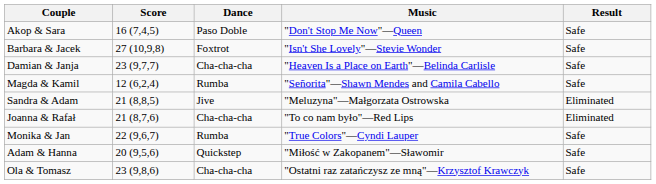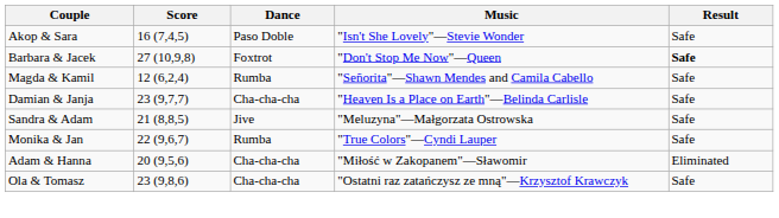 <table class="wikitable">
 <tr>
 <th style="width:150px;">Couple</th>
 <th style="width:110px;">Score</th>
 <th style="width:120px;">Dance</th>
 <th style="width:400px;">Music</th>
 <th style="width:120px;">Result</th>
 </tr>
 <tr>
 <td>Akop & Sara</td>
 <td>16 (7,4,5)</td>
 <td>Paso Doble</td>
-<td>"<a href='#'>Don't Stop Me Now</a>"—<a href='#'>Queen</a></td>
+<td>"<a href='#'>Isn't She Lovely</a>"—<a href='#'>Stevie Wonder</a></td>
 <td>Safe</td>
 </tr>
 <tr>
 <td>Barbara & Jacek</td>
 <td>27 (10,9,8)</td>
 <td>Foxtrot</td>
-<td>"<a href='#'>Isn't She Lovely</a>"—<a href='#'>Stevie Wonder</a></td>
+<td>"<a href='#'>Don't Stop Me Now</a>"—<a href='#'>Queen</a></td>
+<td><strong>Safe</strong></td>
+</tr>
+<tr>
+<td>Magda & Kamil</td>
+<td>12 (6,2,4)</td>
+<td>Rumba</td>
+<td>"<a href='#'>Señorita</a>"—<a href='#'>Shawn Mendes</a> and <a href='#'>Camila Cabello</a></td>
 <td>Safe</td>
 </tr>
 <tr>
 <td>Damian & Janja</td>
 <td>23 (9,7,7)</td>
 <td>Cha-cha-cha</td>
 <td>"<a href='#'>Heaven Is a Place on Earth</a>"—<a href='#'>Belinda Carlisle</a></td>
 <td>Safe</td>
 </tr>
 <tr>
-<td>Magda & Kamil</td>
-<td>12 (6,2,4)</td>
-<td>Rumba</td>
-<td>"<a href='#'>Señorita</a>"—<a href='#'>Shawn Mendes</a> and <a href='#'>Camila Cabello</a></td>
-<td>Safe</td>
-</tr>
-<tr>
 <td>Sandra & Adam</td>
 <td>21 (8,8,5)</td>
 <td>Jive</td>
 <td>"Meluzyna"—Małgorzata Ostrowska</td>
-<td>Eliminated</td>
-</tr>
-<tr>
-<td>Joanna & Rafał</td>
-<td>21 (8,7,6)</td>
-<td>Cha-cha-cha</td>
-<td>"To co nam było"—Red Lips</td>
-<td>Eliminated</td>
+<td>Safe</td>
 </tr>
 <tr>
 <td>Monika & Jan</td>
 <td>22 (9,6,7)</td>
 <td>Rumba</td>
 <td>"<a href='#'>True Colors</a>"—<a href='#'>Cyndi Lauper</a></td>
 <td>Safe</td>
 </tr>
 <tr>
 <td>Adam & Hanna</td>
 <td>20 (9,5,6)</td>
-<td>Quickstep</td>
+<td>Cha-cha-cha</td>
 <td>"Miłość w Zakopanem"—Sławomir</td>
-<td>Safe</td>
+<td>Eliminated</td>
 </tr>
 <tr>
 <td>Ola & Tomasz</td>
 <td>23 (9,8,6)</td>
 <td>Cha-cha-cha</td>
 <td>"Ostatni raz zatańczysz ze mną"—<a href='#'>Krzysztof Krawczyk</a></td>
 <td>Safe</td>
 </tr>
 </table>
